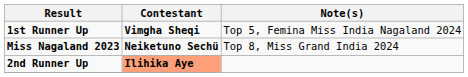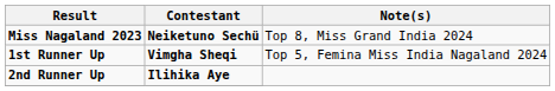 <table class="wikitable">
 <tr>
 <th>Result</th>
 <th>Contestant</th>
 <th>Note(s)</th>
 </tr>
 <tr>
+<td><strong>Miss Nagaland 2023</strong></td>
+<td><strong>Neiketuno Sechü</strong></td>
+<td>Top 8, Miss Grand India 2024</td>
+</tr>
+<tr>
 <td><strong>1st Runner Up</strong></td>
 <td><strong>Vimgha Sheqi</strong></td>
 <td>Top 5, Femina Miss India Nagaland 2024</td>
 </tr>
 <tr>
-<td><strong>Miss Nagaland 2023</strong></td>
-<td><strong>Neiketuno Sechü</strong></td>
-<td>Top 8, Miss Grand India 2024</td>
-</tr>
-<tr>
 <td><strong>2nd Runner Up</strong></td>
-<td style="background: lightsalmon;"><strong>Ilihika Aye</strong></td>
+<td><strong>Ilihika Aye</strong></td>
 </tr>
 <tr>
 </tr>
 </table>
